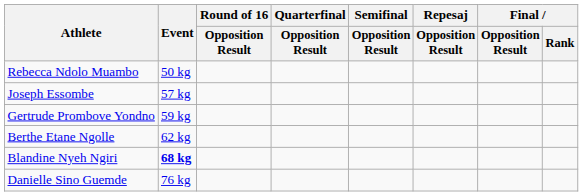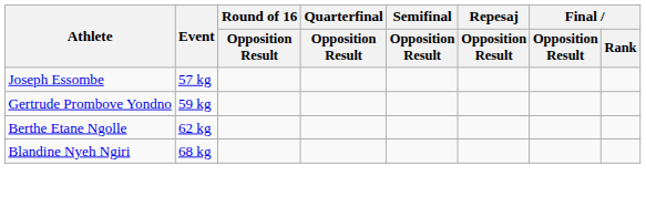 <table class=wikitable style=font-size:90%;text-align:center>
 <tr>
 <th rowspan=2>Athlete</th>
 <th rowspan=2>Event</th>
 <th>Round of 16</th>
 <th>Quarterfinal</th>
 <th>Semifinal</th>
 <th>Repesaj</th>
 <th colspan=2>Final / </th>
 </tr>
 <tr style=font-size:95%>
 <th>Opposition<br>Result</th>
 <th>Opposition<br>Result</th>
 <th>Opposition<br>Result</th>
 <th>Opposition<br>Result</th>
 <th>Opposition<br>Result</th>
 <th>Rank</th>
-</tr>
-<tr>
-<td align=left><a href='#'>Rebecca Ndolo Muambo</a></td>
-<td align=left><a href='#'>50 kg</a></td>
-<td></td>
-<td></td>
-<td></td>
-<td></td>
-<td></td>
-<td></td>
 </tr>
 <tr>
 <td align=left><a href='#'>Joseph Essombe</a></td>
 <td align=left><a href='#'>57 kg</a></td>
 <td></td>
 <td></td>
 <td></td>
 <td></td>
 <td></td>
 <td></td>
 </tr>
 <tr>
 <td align=left><a href='#'>Gertrude Prombove Yondno</a></td>
 <td align=left><a href='#'>59 kg</a></td>
 <td></td>
 <td></td>
 <td></td>
 <td></td>
 <td></td>
 <td></td>
 </tr>
 <tr>
 <td align=left><a href='#'>Berthe Etane Ngolle</a></td>
 <td align=left><a href='#'>62 kg</a></td>
 <td></td>
 <td></td>
 <td></td>
 <td></td>
 <td></td>
 <td></td>
 </tr>
 <tr>
 <td align=left><a href='#'>Blandine Nyeh Ngiri</a></td>
-<td align=left><strong><a href='#'>68 kg</a></strong></td>
-<td></td>
-<td></td>
-<td></td>
-<td></td>
-<td></td>
-<td></td>
-</tr>
-<tr>
-<td align=left><a href='#'>Danielle Sino Guemde</a></td>
-<td align=left><a href='#'>76 kg</a></td>
+<td align=left><a href='#'>68 kg</a></td>
 <td></td>
 <td></td>
 <td></td>
 <td></td>
 <td></td>
 <td></td>
 </tr>
 </table>
